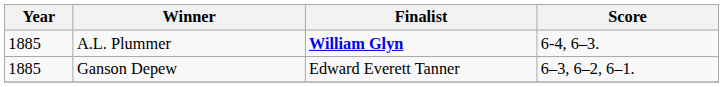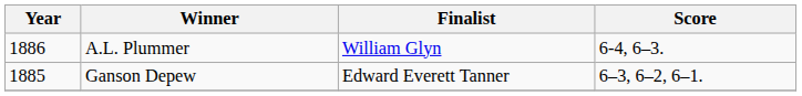 <table class="wikitable">
 <tr>
 <th style="width:60px;">Year</th>
 <th style="width:220px;">Winner</th>
 <th style="width:220px;">Finalist</th>
 <th style="width:170px;">Score</th>
 </tr>
 <tr>
-<td>1885</td>
+<td>1886</td>
 <td> A.L. Plummer</td>
-<td><strong> <a href='#'>William Glyn</a></strong></td>
+<td> <a href='#'>William Glyn</a></td>
 <td>6-4, 6–3.</td>
 </tr>
 <tr>
 <td>1885</td>
 <td> Ganson Depew</td>
 <td> Edward Everett Tanner</td>
 <td>6–3, 6–2, 6–1.</td>
 </tr>
 <tr>
 </tr>
 </table>
